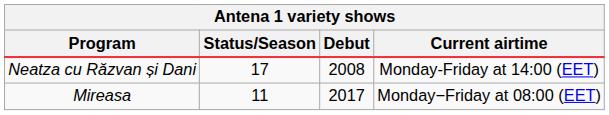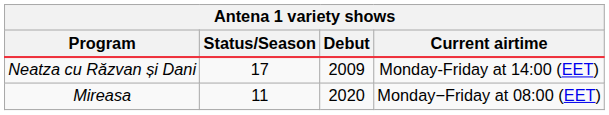 <table class=wikitable style=text-align:center>
 <tr>
 <th colspan=4>Antena 1 variety shows</th>
 </tr>
 <tr style="border-bottom:solid 2px #EE313C;">
 <th>Program</th>
 <th>Status/Season</th>
 <th>Debut</th>
 <th>Current airtime</th>
 </tr>
 <tr>
 <td><em>Neatza cu Răzvan și Dani</em></td>
 <td>17</td>
-<td>2008</td>
+<td>2009</td>
 <td>Monday-Friday at 14:00 (<a href='#'>EET</a>)</td>
 </tr>
 <tr>
 <td><em>Mireasa</em></td>
 <td>11</td>
-<td>2017</td>
+<td>2020</td>
 <td>Monday−Friday at 08:00 (<a href='#'>EET</a>)</td>
 </tr>
 </table>
